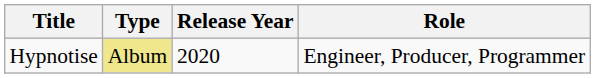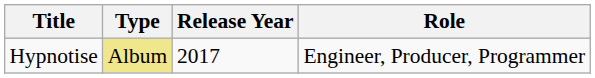 <table class="wikitable">
 <tr>
 <th>Title</th>
 <th>Type</th>
 <th>Release Year</th>
 <th>Role</th>
 </tr>
 <tr>
 <td>Hypnotise</td>
 <td style="background: khaki;">Album</td>
-<td>2020</td>
+<td>2017</td>
 <td>Engineer, Producer, Programmer</td>
 </tr>
 </table>
